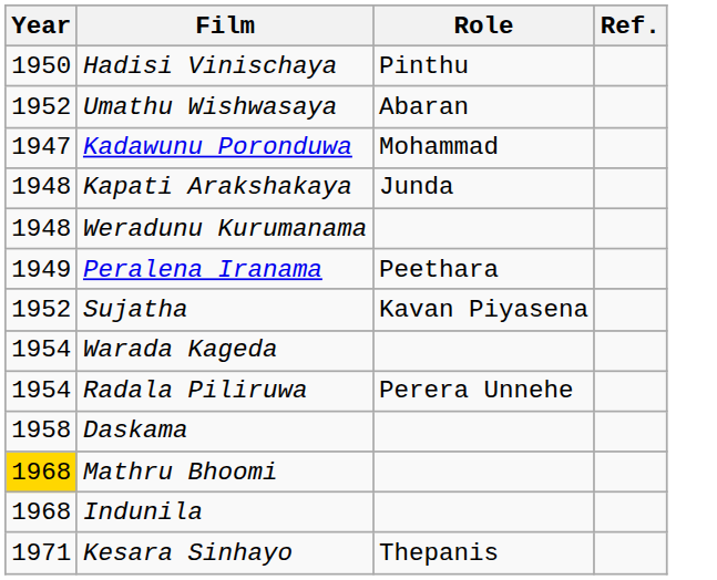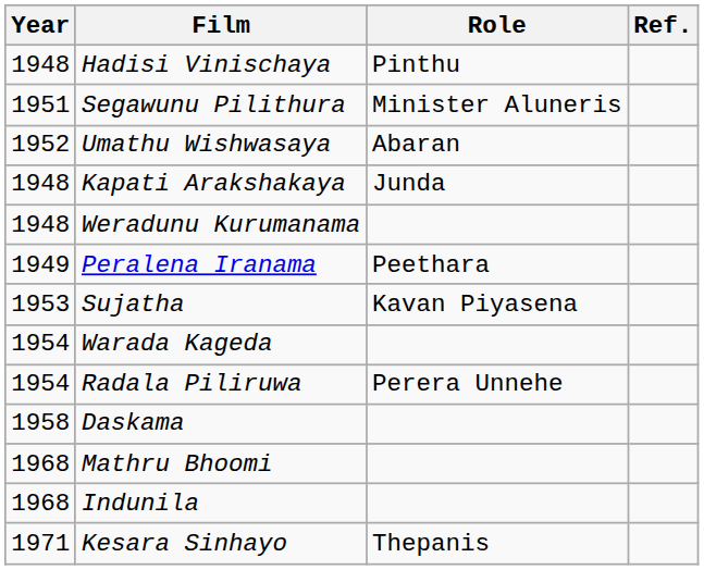 <table class="wikitable">
 <tr>
 <th>Year</th>
 <th>Film</th>
 <th>Role</th>
 <th>Ref.</th>
 </tr>
 <tr>
-<td>1950</td>
+<td>1948</td>
 <td><em>Hadisi Vinischaya</em></td>
 <td>Pinthu</td>
+<td></td>
+</tr>
+<tr>
+<td>1951</td>
+<td><em>Segawunu Pilithura</em></td>
+<td>Minister Aluneris</td>
 <td></td>
 </tr>
 <tr>
 <td>1952</td>
 <td><em>Umathu Wishwasaya</em></td>
 <td>Abaran</td>
-<td></td>
-</tr>
-<tr>
-<td>1947</td>
-<td><em><a href='#'>Kadawunu Poronduwa</a></em></td>
-<td>Mohammad</td>
 <td></td>
 </tr>
 <tr>
 <td>1948</td>
 <td><em>Kapati Arakshakaya</em></td>
 <td>Junda</td>
 <td></td>
 </tr>
 <tr>
 <td>1948</td>
 <td><em>Weradunu Kurumanama</em></td>
 <td></td>
 <td></td>
 </tr>
 <tr>
 <td>1949</td>
 <td><em><a href='#'>Peralena Iranama</a></em></td>
 <td>Peethara</td>
 <td></td>
 </tr>
 <tr>
-<td>1952</td>
+<td>1953</td>
 <td><em>Sujatha</em></td>
 <td>Kavan Piyasena</td>
 <td></td>
 </tr>
 <tr>
 <td>1954</td>
 <td><em>Warada Kageda</em></td>
 <td></td>
 <td></td>
 </tr>
 <tr>
 <td>1954</td>
 <td><em>Radala Piliruwa</em></td>
 <td>Perera Unnehe</td>
 <td></td>
 </tr>
 <tr>
 <td>1958</td>
 <td><em>Daskama</em></td>
 <td></td>
 <td></td>
 </tr>
 <tr>
-<td style="background: gold;">1968</td>
+<td>1968</td>
 <td><em>Mathru Bhoomi</em></td>
 <td></td>
 <td></td>
 </tr>
 <tr>
 <td>1968</td>
 <td><em>Indunila</em></td>
 <td></td>
 <td></td>
 </tr>
 <tr>
 <td>1971</td>
 <td><em>Kesara Sinhayo</em></td>
 <td>Thepanis</td>
 <td></td>
 </tr>
 </table>
